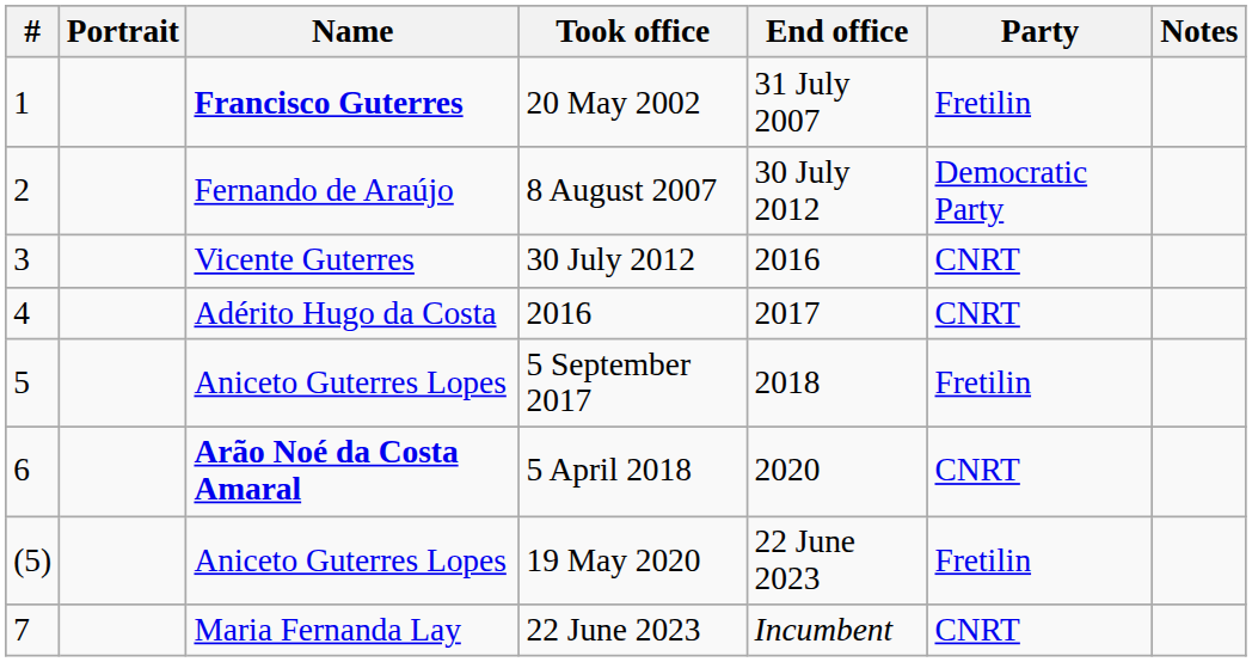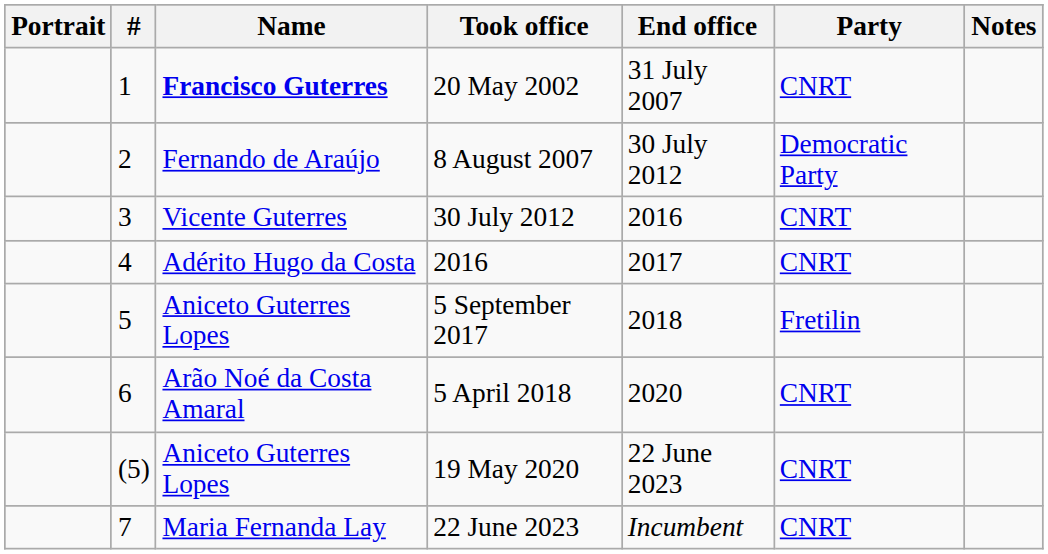 <table class="wikitable">
 <tr>
+<th>Portrait</th>
 <th>#</th>
-<th>Portrait</th>
 <th>Name</th>
 <th>Took office</th>
 <th>End office</th>
 <th>Party</th>
 <th>Notes</th>
 </tr>
 <tr>
+<td></td>
 <td>1</td>
-<td></td>
 <td><strong><a href='#'>Francisco Guterres</a></strong></td>
 <td>20 May 2002</td>
 <td>31 July 2007</td>
-<td><a href='#'>Fretilin</a></td>
+<td><a href='#'>CNRT</a></td>
 <td></td>
 </tr>
 <tr>
+<td></td>
 <td>2</td>
-<td></td>
 <td><a href='#'>Fernando de Araújo</a></td>
 <td>8 August 2007</td>
 <td>30 July 2012</td>
 <td><a href='#'>Democratic Party</a></td>
 <td></td>
 </tr>
 <tr>
+<td></td>
 <td>3</td>
-<td></td>
 <td><a href='#'>Vicente Guterres</a></td>
 <td>30 July 2012</td>
 <td>2016</td>
 <td><a href='#'>CNRT</a></td>
 <td></td>
 </tr>
 <tr>
+<td></td>
 <td>4</td>
-<td></td>
 <td><a href='#'>Adérito Hugo da Costa</a></td>
 <td>2016</td>
 <td>2017</td>
 <td><a href='#'>CNRT</a></td>
 <td></td>
 </tr>
 <tr>
+<td></td>
 <td>5</td>
-<td></td>
 <td><a href='#'>Aniceto Guterres Lopes</a></td>
 <td>5 September 2017</td>
 <td>2018</td>
 <td><a href='#'>Fretilin</a></td>
 <td></td>
 </tr>
 <tr>
+<td></td>
 <td>6</td>
-<td></td>
-<td><strong><a href='#'>Arão Noé da Costa Amaral</a></strong></td>
+<td><a href='#'>Arão Noé da Costa Amaral</a></td>
 <td>5 April 2018</td>
 <td>2020</td>
 <td><a href='#'>CNRT</a></td>
 <td></td>
 </tr>
 <tr>
+<td></td>
 <td>(5)</td>
-<td></td>
 <td><a href='#'>Aniceto Guterres Lopes</a></td>
 <td>19 May 2020</td>
 <td>22 June 2023</td>
-<td><a href='#'>Fretilin</a></td>
+<td><a href='#'>CNRT</a></td>
 <td></td>
 </tr>
 <tr>
+<td></td>
 <td>7</td>
-<td></td>
 <td><a href='#'>Maria Fernanda Lay</a></td>
 <td>22 June 2023</td>
 <td><em>Incumbent</em></td>
 <td><a href='#'>CNRT</a></td>
 <td></td>
 </tr>
 </table>
